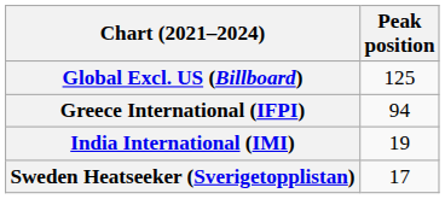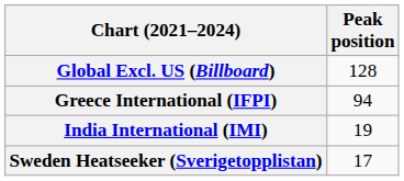 <table class="wikitable sortable plainrowheaders" style="text-align:center">
 <tr>
 <th>Chart (2021–2024)</th>
 <th>Peak<br>position</th>
 </tr>
 <tr>
 <th scope="row"><a href='#'>Global Excl. US</a> (<em><a href='#'>Billboard</a></em>)</th>
-<td>125</td>
+<td>128</td>
 </tr>
 <tr>
 <th scope="row">Greece International (<a href='#'>IFPI</a>)</th>
 <td>94</td>
 </tr>
 <tr>
 <th scope="row"><a href='#'>India International</a> (<a href='#'>IMI</a>)</th>
 <td>19</td>
 </tr>
 <tr>
 <th scope="row">Sweden Heatseeker (<a href='#'>Sverigetopplistan</a>)</th>
 <td>17</td>
 </tr>
 </table>
